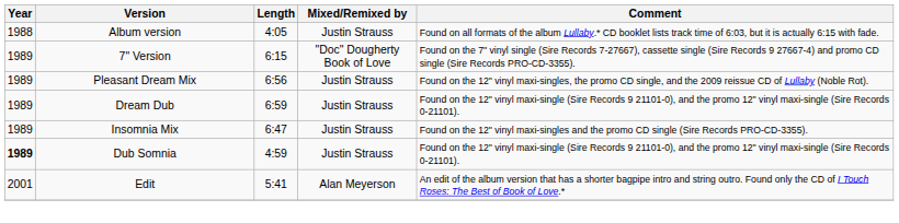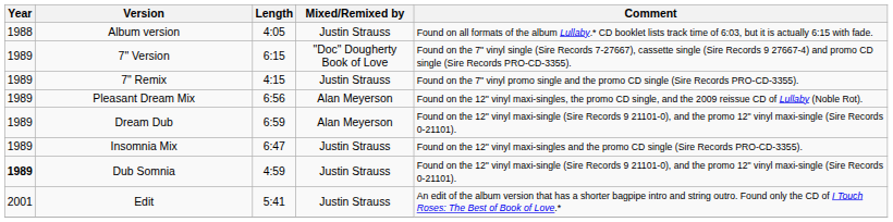 <table class="wikitable">
 <tr>
 <th>Year</th>
 <th style="width:300px;">Version</th>
 <th>Length</th>
 <th style="width:160px;">Mixed/Remixed by</th>
 <th>Comment</th>
 </tr>
 <tr>
 <td align=center>1988</td>
 <td align=center>Album version</td>
 <td align=center>4:05</td>
 <td align=center>Justin Strauss</td>
 <td><small>Found on all formats of the album <em><a href='#'>Lullaby</a></em>.* CD booklet lists track time of 6:03, but it is actually 6:15 with fade.</small></td>
 </tr>
 <tr>
 <td align=center>1989</td>
 <td align=center>7" Version</td>
 <td align=center>6:15</td>
 <td align=center>"Doc" Dougherty<br>Book of Love</td>
 <td><small>Found on the 7" vinyl single (Sire Records 7-27667), cassette single (Sire Records 9 27667-4) and promo CD single (Sire Records PRO-CD-3355).</small></td>
 </tr>
 <tr>
 <td align=center>1989</td>
+<td align=center>7" Remix</td>
+<td align=center>4:15</td>
+<td align=center>Justin Strauss</td>
+<td><small>Found on the 7" vinyl promo single and the promo CD single (Sire Records PRO-CD-3355).</small></td>
+</tr>
+<tr>
+<td align=center>1989</td>
 <td align=center>Pleasant Dream Mix</td>
 <td align=center>6:56</td>
-<td align=center>Justin Strauss</td>
+<td align=center>Alan Meyerson</td>
 <td><small>Found on the 12" vinyl maxi-singles, the promo CD single, and the 2009 reissue CD of <em><a href='#'>Lullaby</a></em> (Noble Rot).</small></td>
 </tr>
 <tr>
 <td align=center>1989</td>
 <td align=center>Dream Dub</td>
 <td align=center>6:59</td>
-<td align=center>Justin Strauss</td>
+<td align=center>Alan Meyerson</td>
 <td><small>Found on the 12" vinyl maxi-single (Sire Records 9 21101-0), and the promo 12" vinyl maxi-single (Sire Records 0-21101).</small></td>
 </tr>
 <tr>
 <td align=center>1989</td>
 <td align=center>Insomnia Mix</td>
 <td align=center>6:47</td>
 <td align=center>Justin Strauss</td>
 <td><small>Found on the 12" vinyl maxi-singles and the promo CD single (Sire Records PRO-CD-3355).</small></td>
 </tr>
 <tr>
 <td align=center><strong>1989</strong></td>
 <td align=center>Dub Somnia</td>
 <td align=center>4:59</td>
 <td align=center>Justin Strauss</td>
 <td><small>Found on the 12" vinyl maxi-single (Sire Records 9 21101-0), and the promo 12" vinyl maxi-single (Sire Records 0-21101).</small></td>
 </tr>
 <tr>
 <td align=center>2001</td>
 <td align=center>Edit</td>
 <td align=center>5:41</td>
-<td align=center>Alan Meyerson</td>
+<td align=center>Justin Strauss</td>
 <td><small>An edit of the album version that has a shorter bagpipe intro and string outro. Found only the CD of <em><a href='#'>I Touch Roses: The Best of Book of Love</a></em>.*</small></td>
 </tr>
 <tr>
 </tr>
 </table>
